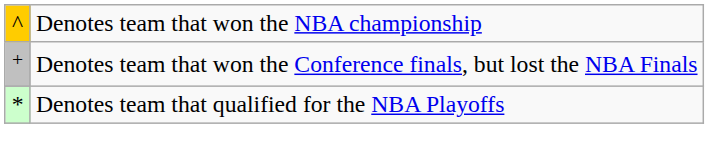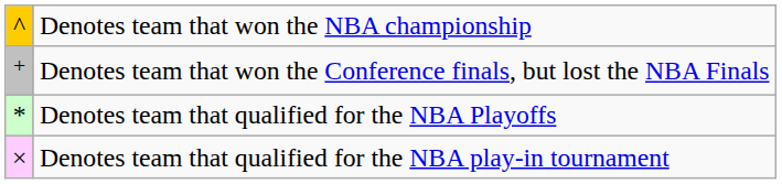 <table class="wikitable">
 <tr>
 <td width="10" align="center" bgcolor="#ffcc00">^</td>
 <td>Denotes team that won the <a href='#'>NBA championship</a></td>
 </tr>
 <tr>
 <td width="10" align="center" bgcolor="#c0c0c0"><sup>+</sup></td>
 <td>Denotes team that won the <a href='#'>Conference finals</a>, but lost the <a href='#'>NBA Finals</a></td>
 </tr>
 <tr>
 <td width="10" align="center" bgcolor="#ccffcc">*</td>
 <td>Denotes team that qualified for the <a href='#'>NBA Playoffs</a></td>
 </tr>
+<tr>
+<td width="10" align="center" bgcolor="#ffccff">×</td>
+<td>Denotes team that qualified for the <a href='#'>NBA play-in tournament</a></td>
+</tr>
 </table>
